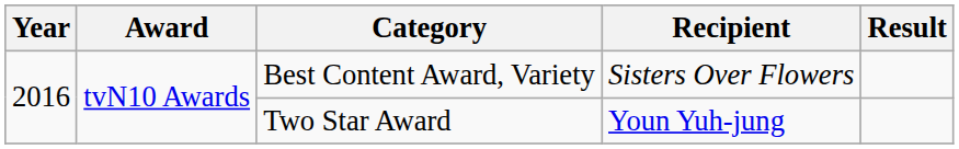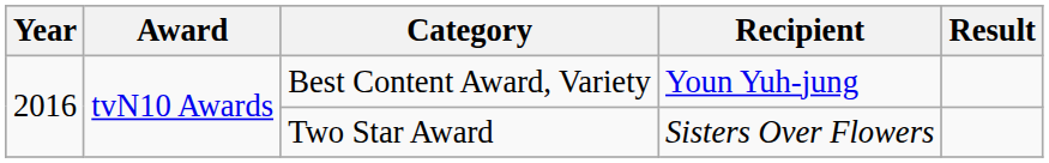 <table class=wikitable>
 <tr>
 <th>Year</th>
 <th>Award</th>
 <th>Category</th>
 <th>Recipient</th>
 <th>Result</th>
 </tr>
 <tr>
 <td rowspan=2>2016</td>
 <td rowspan=2 style="text-align:center;"><a href='#'>tvN10 Awards</a></td>
 <td>Best Content Award, Variety</td>
-<td><em>Sisters Over Flowers</em></td>
+<td><a href='#'>Youn Yuh-jung</a></td>
 <td></td>
 </tr>
 <tr>
 <td>Two Star Award</td>
-<td><a href='#'>Youn Yuh-jung</a></td>
+<td><em>Sisters Over Flowers</em></td>
 <td></td>
 </tr>
 </table>
